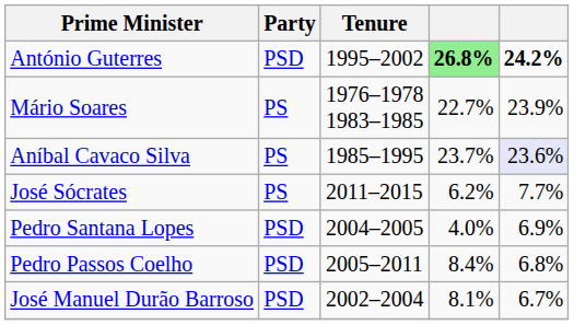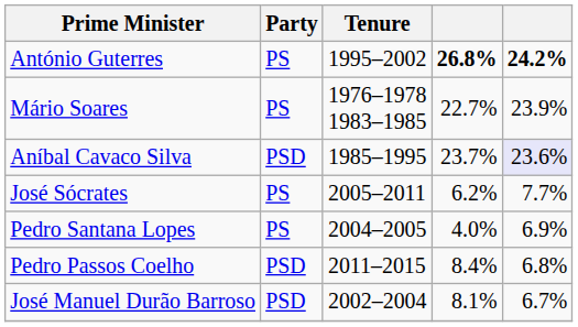 <table class="wikitable sortable" style="font-size:95%">
 <tr>
 <th>Prime Minister</th>
 <th>Party</th>
 <th>Tenure</th>
 <th></th>
 <th></th>
 </tr>
 <tr>
 <td><a href='#'>António Guterres</a></td>
-<td><a href='#'>PSD</a></td>
+<td><a href='#'>PS</a></td>
 <td>1995–2002</td>
-<td style="background: lightgreen;"><strong>26.8%</strong></td>
+<td><strong>26.8%</strong></td>
 <td><strong>24.2%</strong></td>
 </tr>
 <tr>
 <td><a href='#'>Mário Soares</a></td>
 <td><a href='#'>PS</a></td>
 <td>1976–1978<br>1983–1985</td>
 <td align="right">22.7%</td>
 <td align="right">23.9%</td>
 </tr>
 <tr>
 <td><a href='#'>Aníbal Cavaco Silva</a></td>
-<td><a href='#'>PS</a></td>
+<td><a href='#'>PSD</a></td>
 <td>1985–1995</td>
 <td align="right">23.7%</td>
 <td align="right" style="background: lavender;">23.6%</td>
 </tr>
 <tr>
 <td><a href='#'>José Sócrates</a></td>
 <td><a href='#'>PS</a></td>
-<td>2011–2015</td>
+<td>2005–2011</td>
 <td align="right">6.2%</td>
 <td align="right">7.7%</td>
 </tr>
 <tr>
 <td><a href='#'>Pedro Santana Lopes</a></td>
-<td><a href='#'>PSD</a></td>
+<td><a href='#'>PS</a></td>
 <td>2004–2005</td>
 <td align="right">4.0%</td>
 <td align="right">6.9%</td>
 </tr>
 <tr>
 <td><a href='#'>Pedro Passos Coelho</a></td>
 <td><a href='#'>PSD</a></td>
-<td>2005–2011</td>
+<td>2011–2015</td>
 <td align="right">8.4%</td>
 <td align="right">6.8%</td>
 </tr>
 <tr>
 <td><a href='#'>José Manuel Durão Barroso</a></td>
 <td><a href='#'>PSD</a></td>
 <td>2002–2004</td>
 <td align="right">8.1%</td>
 <td align="right">6.7%</td>
 </tr>
 <tr>
 </tr>
 </table>
